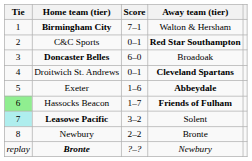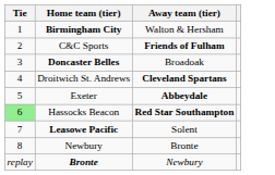 <table class="wikitable" style="text-align:center; font-size:85%">
 <tr>
 <th>Tie</th>
 <th>Home team (tier)</th>
-<th>Score</th>
 <th>Away team (tier)</th>
 <th></th>
 </tr>
 <tr>
 <td align="center">1</td>
 <td><strong>Birmingham City</strong></td>
-<td align="center">7–1</td>
 <td>Walton & Hersham</td>
 <td></td>
 </tr>
 <tr>
 <td align="center">2</td>
 <td>C&C Sports</td>
-<td align="center">0–1</td>
-<td><strong>Red Star Southampton</strong></td>
+<td><strong>Friends of Fulham</strong></td>
 <td></td>
 </tr>
 <tr>
 <td align="center">3</td>
 <td><strong>Doncaster Belles</strong></td>
-<td align="center">6–0</td>
 <td>Broadoak</td>
 <td></td>
 </tr>
 <tr>
 <td align="center">4</td>
 <td>Droitwich St. Andrews</td>
-<td align="center">0–1</td>
 <td><strong>Cleveland Spartans</strong></td>
 <td></td>
 </tr>
 <tr>
 <td align="center">5</td>
 <td>Exeter</td>
-<td align="center">1–6</td>
 <td><strong>Abbeydale</strong></td>
 <td></td>
 </tr>
 <tr>
 <td align="center" style="background: lightgreen;">6</td>
 <td>Hassocks Beacon</td>
-<td align="center">1–7</td>
-<td><strong>Friends of Fulham</strong></td>
+<td><strong>Red Star Southampton</strong></td>
 <td></td>
 </tr>
 <tr>
-<td align="center" style="background: paleturquoise;">7</td>
+<td align="center">7</td>
 <td><strong>Leasowe Pacific</strong></td>
-<td align="center">3–2</td>
 <td>Solent</td>
 <td></td>
 </tr>
 <tr>
 <td align="center">8</td>
 <td>Newbury</td>
-<td align="center">2–2 </td>
 <td>Bronte</td>
 <td></td>
 </tr>
 <tr>
 <td align="center"><em>replay</em></td>
 <td><strong><em>Bronte</em></strong></td>
-<td align="center"><em>?–?</em></td>
 <td><em>Newbury</em></td>
 <td></td>
 </tr>
 </table>
